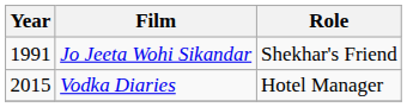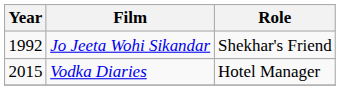 <table class="wikitable sortable">
 <tr>
 <th>Year</th>
 <th>Film</th>
 <th>Role</th>
 </tr>
 <tr>
-<td>1991</td>
+<td>1992</td>
 <td><em><a href='#'>Jo Jeeta Wohi Sikandar</a></em></td>
 <td>Shekhar's Friend</td>
 </tr>
 <tr>
 <td>2015</td>
 <td><em><a href='#'>Vodka Diaries</a></em></td>
 <td>Hotel Manager</td>
 </tr>
 <tr>
 </tr>
 </table>
